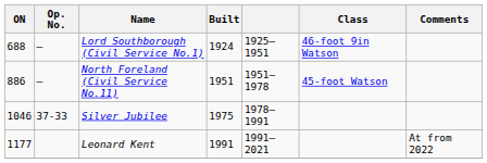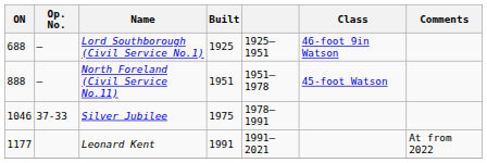 <table class="wikitable">
 <tr>
 <th>ON</th>
 <th>Op. No.</th>
 <th>Name</th>
 <th>Built</th>
 <th></th>
 <th>Class</th>
 <th>Comments</th>
 </tr>
 <tr>
 <td>688</td>
 <td>–</td>
 <td><a href='#'><em>Lord Southborough<br>(Civil Service No.1)</em></a></td>
-<td>1924</td>
+<td>1925</td>
 <td>1925–1951</td>
 <td><a href='#'>46-foot 9in Watson</a></td>
 <td></td>
 </tr>
 <tr>
-<td>886</td>
+<td>888</td>
 <td>–</td>
 <td><a href='#'><em>North Foreland<br>(Civil Service No.11)</em></a></td>
 <td>1951</td>
 <td>1951–1978</td>
 <td><a href='#'>45-foot Watson</a></td>
 <td></td>
 </tr>
 <tr>
 <td>1046</td>
 <td>37-33</td>
 <td><a href='#'><em>Silver Jubilee<br></em></a></td>
 <td>1975</td>
 <td>1978–1991</td>
 <td></td>
 <td></td>
 </tr>
 <tr>
 <td>1177</td>
 <td></td>
 <td><em>Leonard Kent</em></td>
 <td>1991</td>
 <td>1991–2021</td>
 <td></td>
 <td>At  from 2022</td>
 </tr>
 <tr>
 </tr>
 </table>
